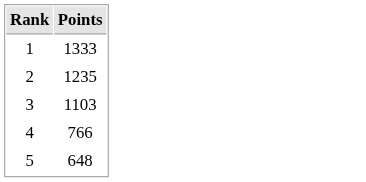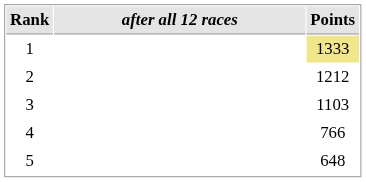 <table cellspacing="1" cellpadding="3" style="border:1px solid #aaa; font-size:86%;">
 <tr style="background:#e4e4e4;">
 <th style="border-bottom:1px solid #aaa; width:10px;">Rank</th>
+<th style="border-bottom:1px solid #aaa; width:200px;"><em>after all 12 races</em></th>
 <th style="border-bottom:1px solid #aaa; width:20px;">Points</th>
 </tr>
 <tr>
 <td align=center>1</td>
-<td align=center>1333</td>
+<td><strong></strong></td>
+<td align=center style="background: khaki;">1333</td>
 </tr>
 <tr>
 <td align=center>2</td>
-<td align=center>1235</td>
+<td></td>
+<td align=center>1212</td>
 </tr>
 <tr>
 <td align=center>3</td>
+<td></td>
 <td align=center>1103</td>
 </tr>
 <tr>
 <td align=center>4</td>
+<td></td>
 <td align=center>766</td>
 </tr>
 <tr>
 <td align=center>5</td>
+<td></td>
 <td align=center>648</td>
 </tr>
 </table>
